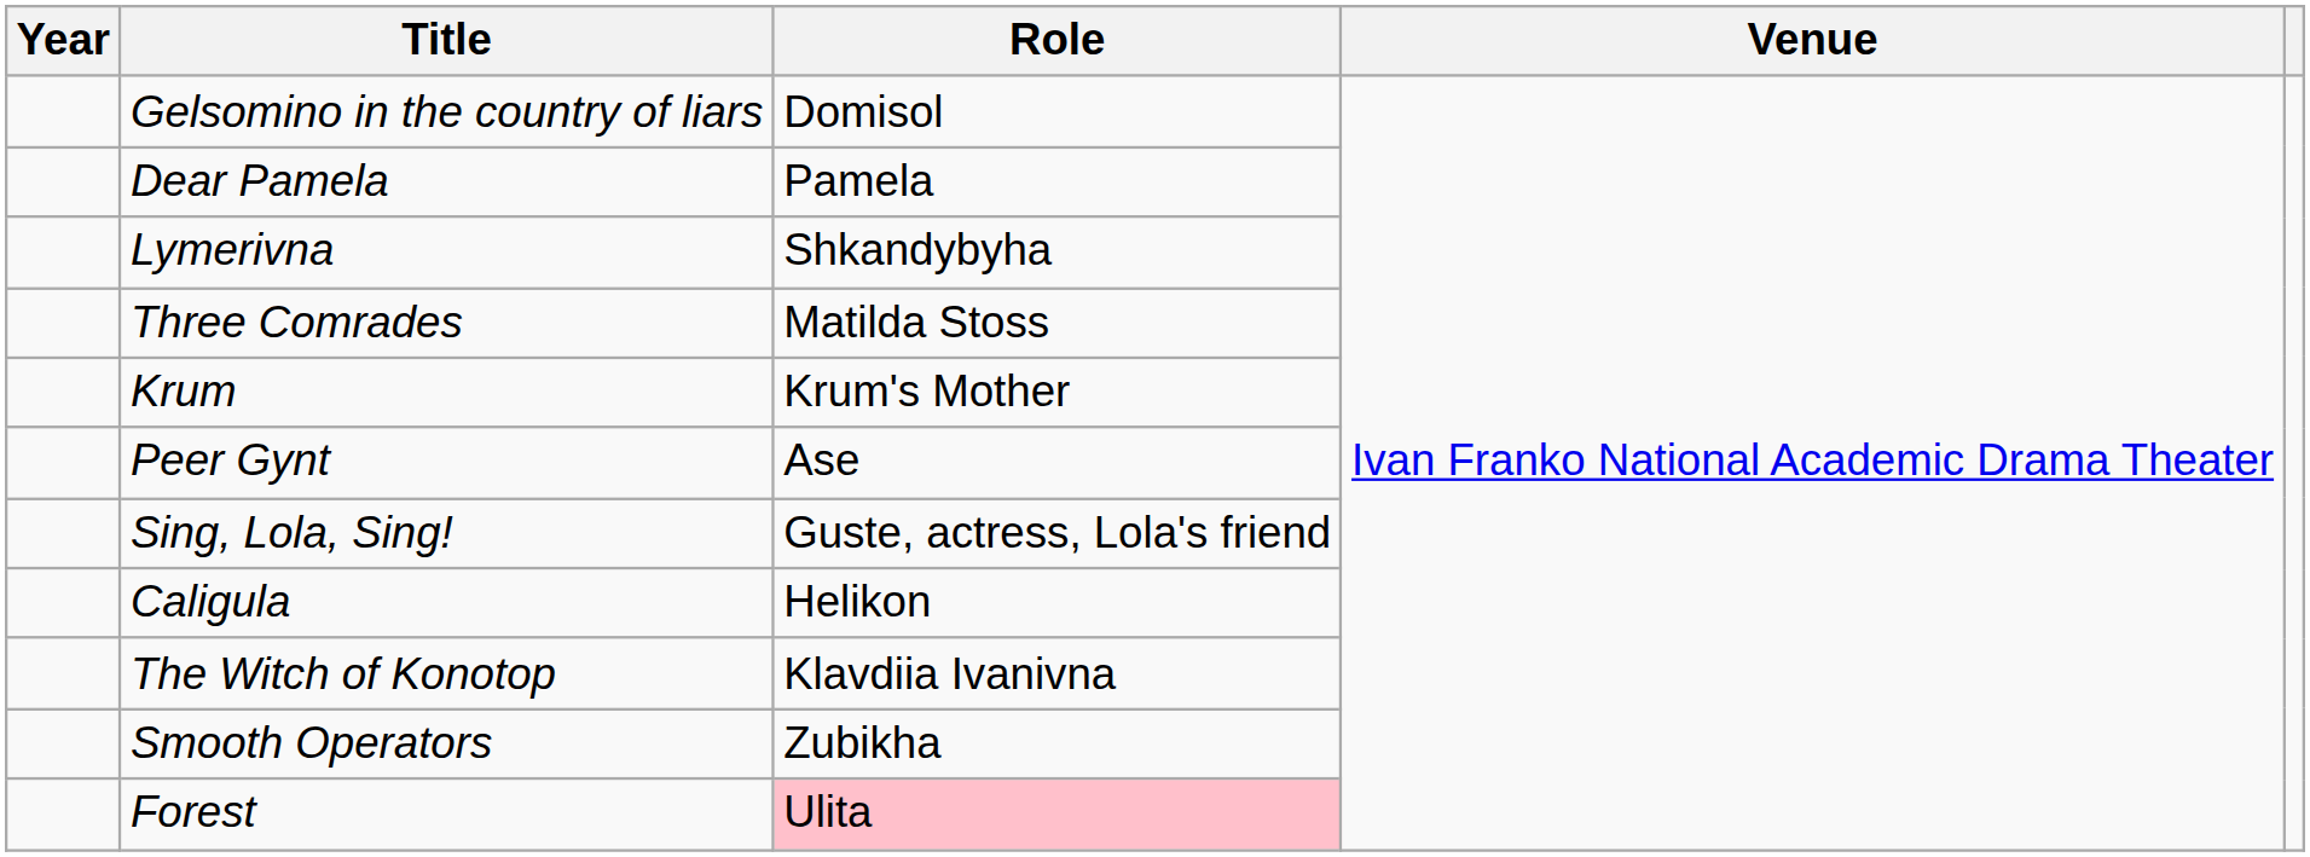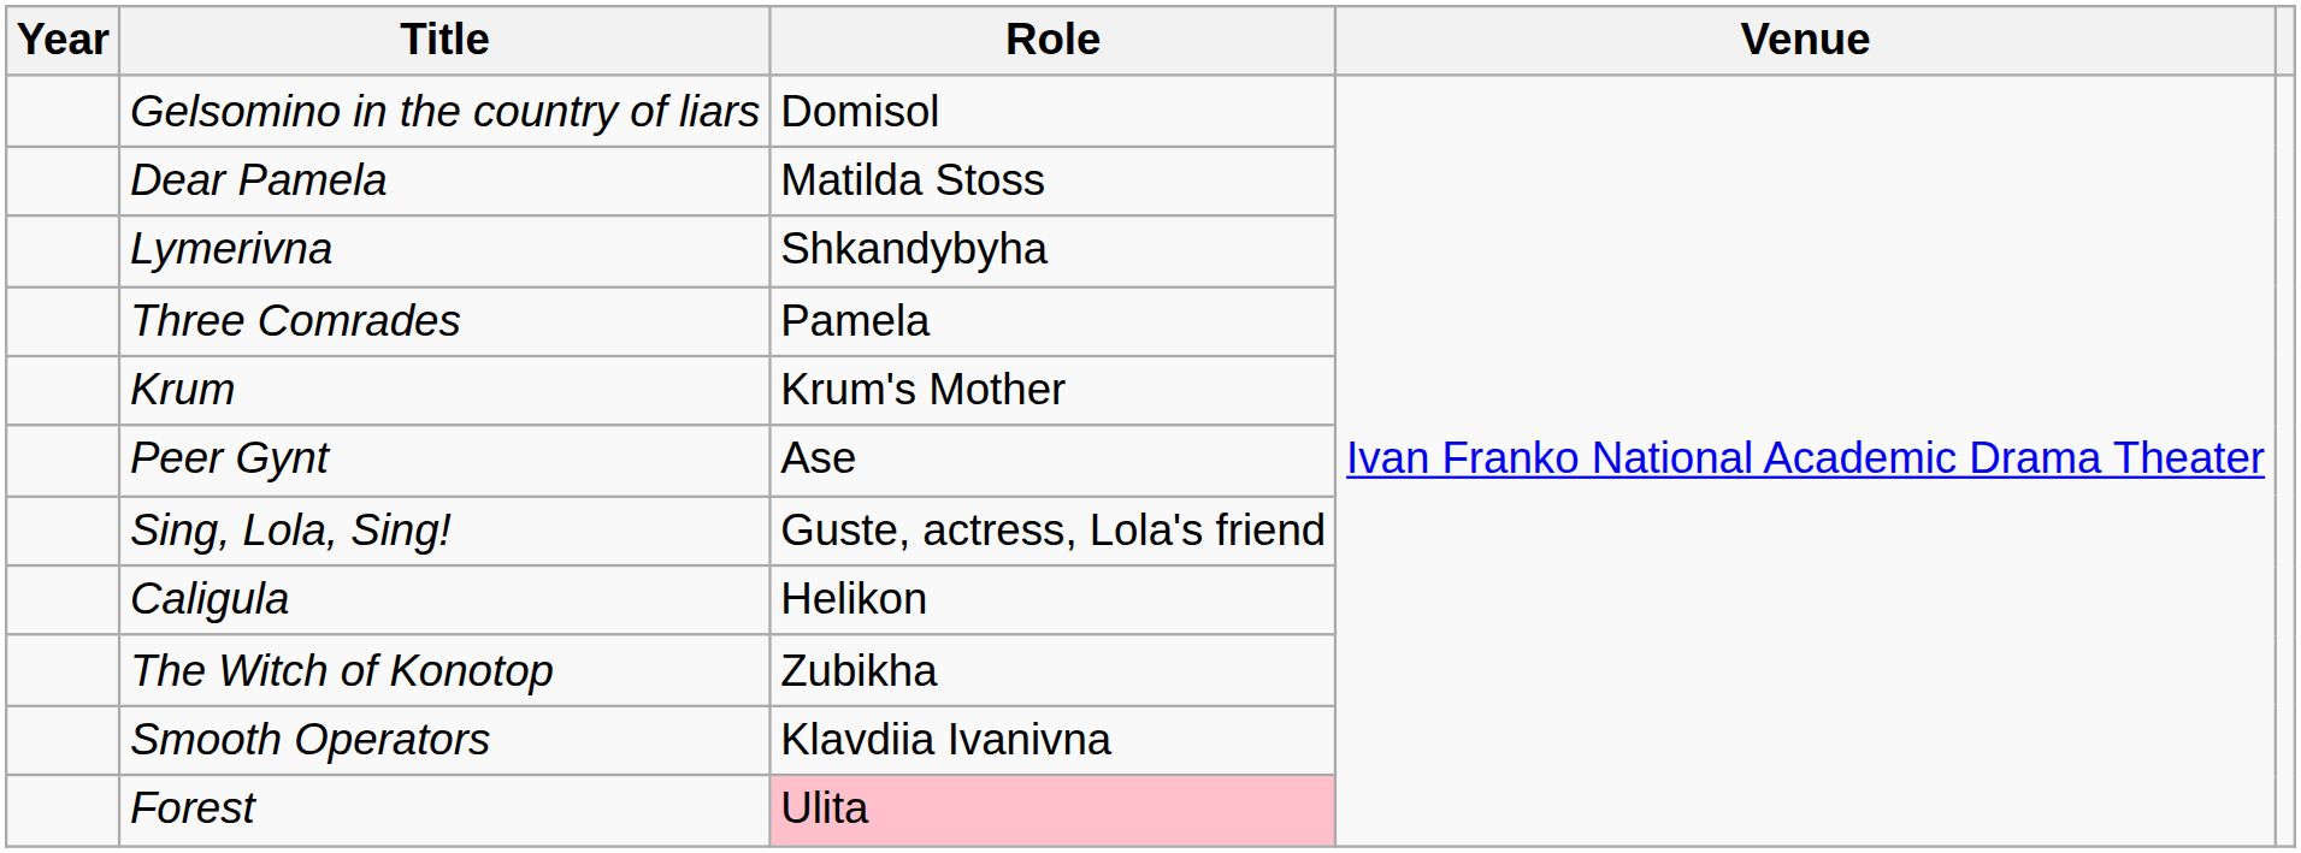 <table class="wikitable sortable plainrowheaders">
 <tr>
 <th>Year</th>
 <th>Title</th>
 <th>Role</th>
 <th>Venue</th>
 <th></th>
 </tr>
 <tr>
 <td></td>
 <td><em>Gelsomino in the country of liars</em></td>
 <td>Domisol</td>
 <td rowspan="11"><a href='#'>Ivan Franko National Academic Drama Theater</a></td>
 <td rowspan="11"></td>
 </tr>
 <tr>
 <td></td>
 <td><em>Dear Pamela</em></td>
-<td>Pamela</td>
+<td>Matilda Stoss</td>
 </tr>
 <tr>
 <td></td>
 <td><em>Lymerivna</em></td>
 <td>Shkandybyha</td>
 </tr>
 <tr>
 <td></td>
 <td><em>Three Comrades</em></td>
-<td>Matilda Stoss</td>
+<td>Pamela</td>
 </tr>
 <tr>
 <td></td>
 <td><em>Krum</em></td>
 <td>Krum's Mother</td>
 </tr>
 <tr>
 <td></td>
 <td><em>Peer Gynt</em></td>
 <td>Ase</td>
 </tr>
 <tr>
 <td></td>
 <td><em>Sing, Lola, Sing!</em></td>
 <td>Guste, actress, Lola's friend</td>
 </tr>
 <tr>
 <td></td>
 <td><em>Caligula</em></td>
 <td>Helikon</td>
 </tr>
 <tr>
 <td></td>
 <td><em>The Witch of Konotop</em></td>
-<td>Klavdiia Ivanivna</td>
+<td>Zubikha</td>
 </tr>
 <tr>
 <td></td>
 <td><em>Smooth Operators</em></td>
-<td>Zubikha</td>
+<td>Klavdiia Ivanivna</td>
 </tr>
 <tr>
 <td></td>
 <td><em>Forest</em></td>
 <td style="background: pink;">Ulita</td>
 </tr>
 </table>
